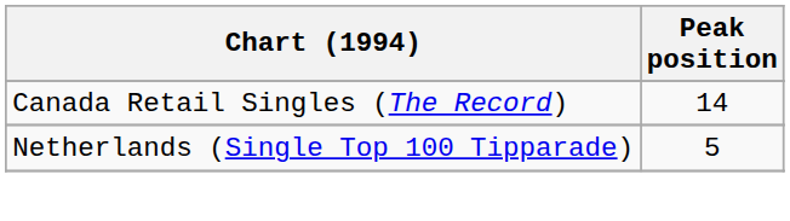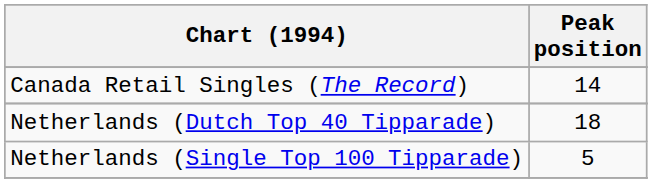 <table class="wikitable sortable">
 <tr>
 <th>Chart (1994)</th>
 <th>Peak<br>position</th>
 </tr>
 <tr>
 </tr>
 <tr>
 <td>Canada Retail Singles (<em><a href='#'>The Record</a></em>)</td>
 <td align="center">14</td>
 </tr>
 <tr>
 </tr>
 <tr>
+</tr>
+<tr>
+<td>Netherlands (<a href='#'>Dutch Top 40 Tipparade</a>)</td>
+<td align="center">18</td>
 </tr>
 <tr>
 <td>Netherlands (<a href='#'>Single Top 100 Tipparade</a>)</td>
 <td align="center">5</td>
 </tr>
 <tr>
 </tr>
 <tr>
 </tr>
 <tr>
 </tr>
 <tr>
 </tr>
 <tr>
 </tr>
 <tr>
 </tr>
 <tr>
 </tr>
 <tr>
 </tr>
 </table>
